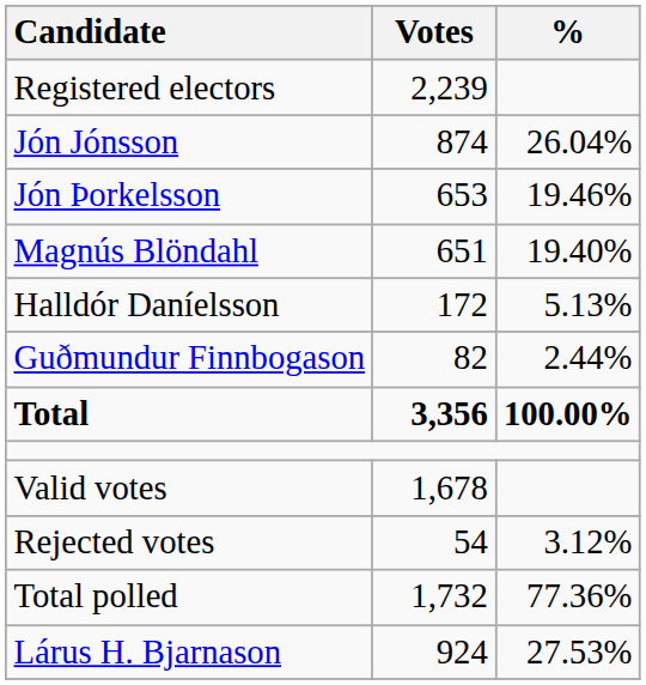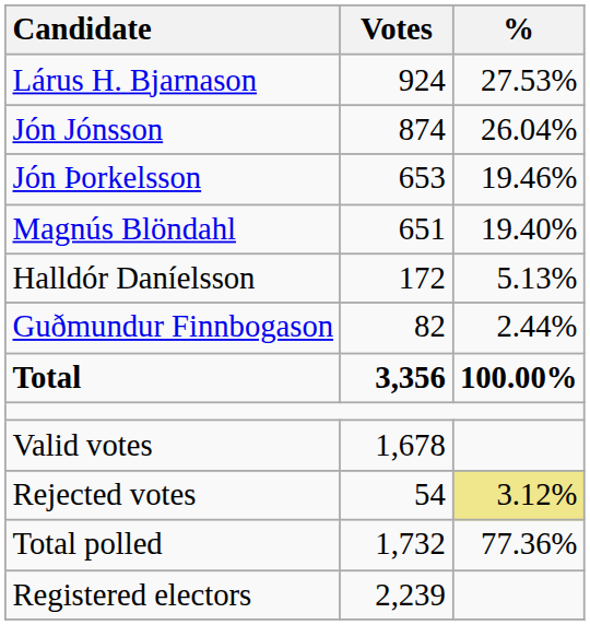 <table class="wikitable" border="1" style="text-align:right;">
 <tr>
 <th style="text-align:left;" valign=bottom>Candidate</th>
 <th align=center valign=bottom width="50">Votes</th>
 <th align=center valign=bottom width="50">%</th>
 </tr>
 <tr>
-<td align=left>Registered electors</td>
-<td>2,239</td>
-<td></td>
+<td align=left><a href='#'>Lárus H. Bjarnason</a></td>
+<td>924</td>
+<td>27.53%</td>
 </tr>
 <tr>
 <td align=left><a href='#'>Jón Jónsson</a></td>
 <td>874</td>
 <td>26.04%</td>
 </tr>
 <tr>
 <td align=left><a href='#'>Jón Þorkelsson</a></td>
 <td>653</td>
 <td>19.46%</td>
 </tr>
 <tr>
 <td align=left><a href='#'>Magnús Blöndahl</a></td>
 <td>651</td>
 <td>19.40%</td>
 </tr>
 <tr>
 <td align=left>Halldór Daníelsson</td>
 <td>172</td>
 <td>5.13%</td>
 </tr>
 <tr>
 <td align=left><a href='#'>Guðmundur Finnbogason</a></td>
 <td>82</td>
 <td>2.44%</td>
 </tr>
 <tr style="font-weight:bold">
 <td align=left>Total</td>
 <td>3,356</td>
 <td>100.00%</td>
 </tr>
 <tr>
 <td colspan=3 height="2"></td>
 </tr>
 <tr>
 <td align=left>Valid votes</td>
 <td>1,678</td>
 <td></td>
 </tr>
 <tr>
 <td align=left>Rejected votes</td>
 <td>54</td>
-<td>3.12%</td>
+<td style="background: khaki;">3.12%</td>
 </tr>
 <tr>
 <td align=left>Total polled</td>
 <td>1,732</td>
 <td>77.36%</td>
 </tr>
 <tr>
-<td align=left><a href='#'>Lárus H. Bjarnason</a></td>
-<td>924</td>
-<td>27.53%</td>
+<td align=left>Registered electors</td>
+<td>2,239</td>
+<td></td>
 </tr>
 </table>
